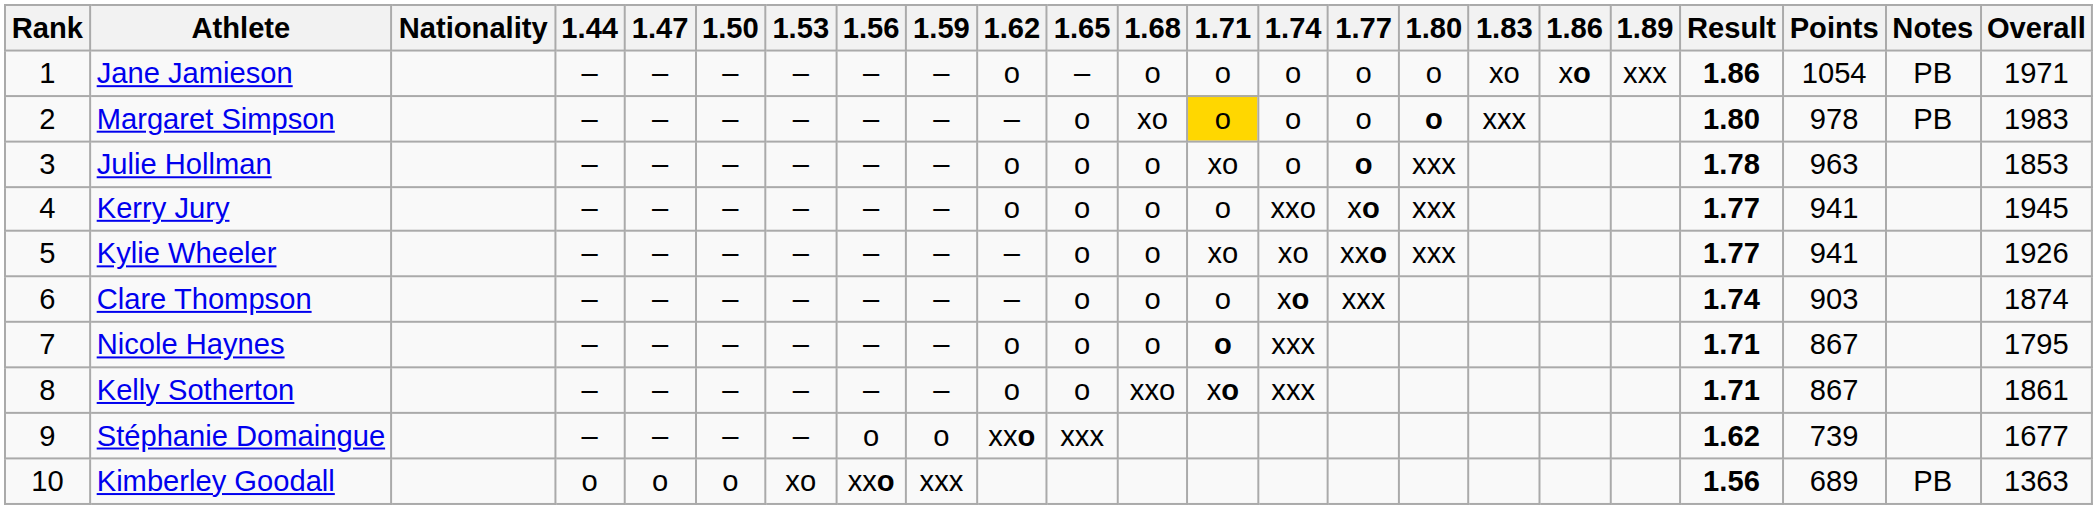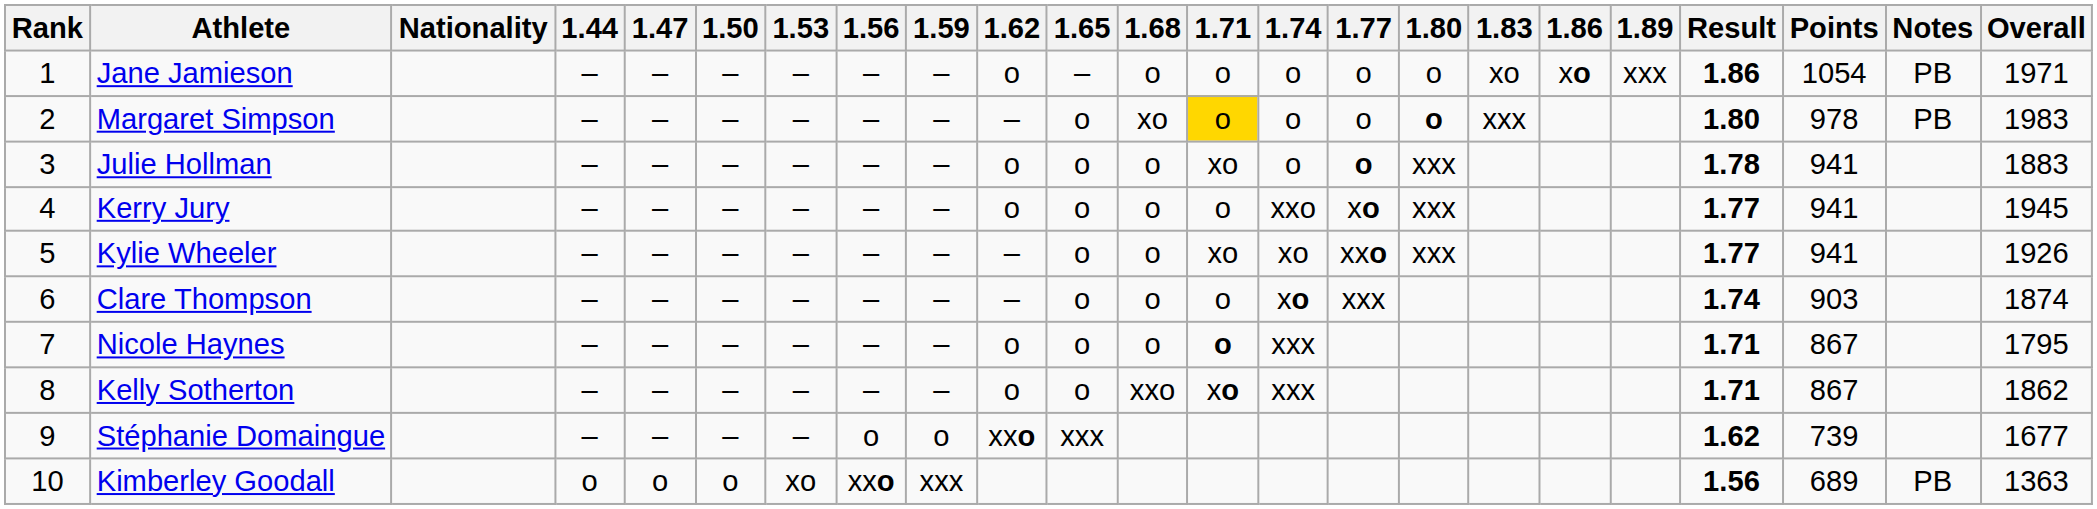 <table class="wikitable sortable" style="text-align:center; font-size:92%">
 <tr>
 <th>Rank</th>
 <th>Athlete</th>
 <th>Nationality</th>
 <th>1.44</th>
 <th>1.47</th>
 <th>1.50</th>
 <th>1.53</th>
 <th>1.56</th>
 <th>1.59</th>
 <th>1.62</th>
 <th>1.65</th>
 <th>1.68</th>
 <th>1.71</th>
 <th>1.74</th>
 <th>1.77</th>
 <th>1.80</th>
 <th>1.83</th>
 <th>1.86</th>
 <th>1.89</th>
 <th>Result</th>
 <th>Points</th>
 <th>Notes</th>
 <th>Overall</th>
 </tr>
 <tr>
 <td>1</td>
 <td align="left"><a href='#'>Jane Jamieson</a></td>
 <td align=left></td>
 <td>–</td>
 <td>–</td>
 <td>–</td>
 <td>–</td>
 <td>–</td>
 <td>–</td>
 <td>o</td>
 <td>–</td>
 <td>o</td>
 <td>o</td>
 <td>o</td>
 <td>o</td>
 <td>o</td>
 <td>xo</td>
 <td>x<strong>o</strong></td>
 <td>xxx</td>
 <td><strong>1.86</strong></td>
 <td>1054</td>
 <td>PB</td>
 <td>1971</td>
 </tr>
 <tr>
 <td>2</td>
 <td align="left"><a href='#'>Margaret Simpson</a></td>
 <td align=left></td>
 <td>–</td>
 <td>–</td>
 <td>–</td>
 <td>–</td>
 <td>–</td>
 <td>–</td>
 <td>–</td>
 <td>o</td>
 <td>xo</td>
 <td style="background: gold;">o</td>
 <td>o</td>
 <td>o</td>
 <td><strong>o</strong></td>
 <td>xxx</td>
 <td></td>
 <td></td>
 <td><strong>1.80</strong></td>
 <td>978</td>
 <td>PB</td>
 <td>1983</td>
 </tr>
 <tr>
 <td>3</td>
 <td align="left"><a href='#'>Julie Hollman</a></td>
 <td align=left></td>
 <td>–</td>
 <td>–</td>
 <td>–</td>
 <td>–</td>
 <td>–</td>
 <td>–</td>
 <td>o</td>
 <td>o</td>
 <td>o</td>
 <td>xo</td>
 <td>o</td>
 <td><strong>o</strong></td>
 <td>xxx</td>
 <td></td>
 <td></td>
 <td></td>
 <td><strong>1.78</strong></td>
-<td>963</td>
+<td>941</td>
 <td></td>
-<td>1853</td>
+<td>1883</td>
 </tr>
 <tr>
 <td>4</td>
 <td align="left"><a href='#'>Kerry Jury</a></td>
 <td align=left></td>
 <td>–</td>
 <td>–</td>
 <td>–</td>
 <td>–</td>
 <td>–</td>
 <td>–</td>
 <td>o</td>
 <td>o</td>
 <td>o</td>
 <td>o</td>
 <td>xxo</td>
 <td>x<strong>o</strong></td>
 <td>xxx</td>
 <td></td>
 <td></td>
 <td></td>
 <td><strong>1.77</strong></td>
 <td>941</td>
 <td></td>
 <td>1945</td>
 </tr>
 <tr>
 <td>5</td>
 <td align="left"><a href='#'>Kylie Wheeler</a></td>
 <td align=left></td>
 <td>–</td>
 <td>–</td>
 <td>–</td>
 <td>–</td>
 <td>–</td>
 <td>–</td>
 <td>–</td>
 <td>o</td>
 <td>o</td>
 <td>xo</td>
 <td>xo</td>
 <td>xx<strong>o</strong></td>
 <td>xxx</td>
 <td></td>
 <td></td>
 <td></td>
 <td><strong>1.77</strong></td>
 <td>941</td>
 <td></td>
 <td>1926</td>
 </tr>
 <tr>
 <td>6</td>
 <td align="left"><a href='#'>Clare Thompson</a></td>
 <td align=left></td>
 <td>–</td>
 <td>–</td>
 <td>–</td>
 <td>–</td>
 <td>–</td>
 <td>–</td>
 <td>–</td>
 <td>o</td>
 <td>o</td>
 <td>o</td>
 <td>x<strong>o</strong></td>
 <td>xxx</td>
 <td></td>
 <td></td>
 <td></td>
 <td></td>
 <td><strong>1.74</strong></td>
 <td>903</td>
 <td></td>
 <td>1874</td>
 </tr>
 <tr>
 <td>7</td>
 <td align="left"><a href='#'>Nicole Haynes</a></td>
 <td align=left></td>
 <td>–</td>
 <td>–</td>
 <td>–</td>
 <td>–</td>
 <td>–</td>
 <td>–</td>
 <td>o</td>
 <td>o</td>
 <td>o</td>
 <td><strong>o</strong></td>
 <td>xxx</td>
 <td></td>
 <td></td>
 <td></td>
 <td></td>
 <td></td>
 <td><strong>1.71</strong></td>
 <td>867</td>
 <td></td>
 <td>1795</td>
 </tr>
 <tr>
 <td>8</td>
 <td align="left"><a href='#'>Kelly Sotherton</a></td>
 <td align=left></td>
 <td>–</td>
 <td>–</td>
 <td>–</td>
 <td>–</td>
 <td>–</td>
 <td>–</td>
 <td>o</td>
 <td>o</td>
 <td>xxo</td>
 <td>x<strong>o</strong></td>
 <td>xxx</td>
 <td></td>
 <td></td>
 <td></td>
 <td></td>
 <td></td>
 <td><strong>1.71</strong></td>
 <td>867</td>
 <td></td>
-<td>1861</td>
+<td>1862</td>
 </tr>
 <tr>
 <td>9</td>
 <td align="left"><a href='#'>Stéphanie Domaingue</a></td>
 <td align=left></td>
 <td>–</td>
 <td>–</td>
 <td>–</td>
 <td>–</td>
 <td>o</td>
 <td>o</td>
 <td>xx<strong>o</strong></td>
 <td>xxx</td>
 <td></td>
 <td></td>
 <td></td>
 <td></td>
 <td></td>
 <td></td>
 <td></td>
 <td></td>
 <td><strong>1.62</strong></td>
 <td>739</td>
 <td></td>
 <td>1677</td>
 </tr>
 <tr>
 <td>10</td>
 <td align="left"><a href='#'>Kimberley Goodall</a></td>
 <td align=left></td>
 <td>o</td>
 <td>o</td>
 <td>o</td>
 <td>xo</td>
 <td>xx<strong>o</strong></td>
 <td>xxx</td>
 <td></td>
 <td></td>
 <td></td>
 <td></td>
 <td></td>
 <td></td>
 <td></td>
 <td></td>
 <td></td>
 <td></td>
 <td><strong>1.56</strong></td>
 <td>689</td>
 <td>PB</td>
 <td>1363</td>
 </tr>
 </table>
